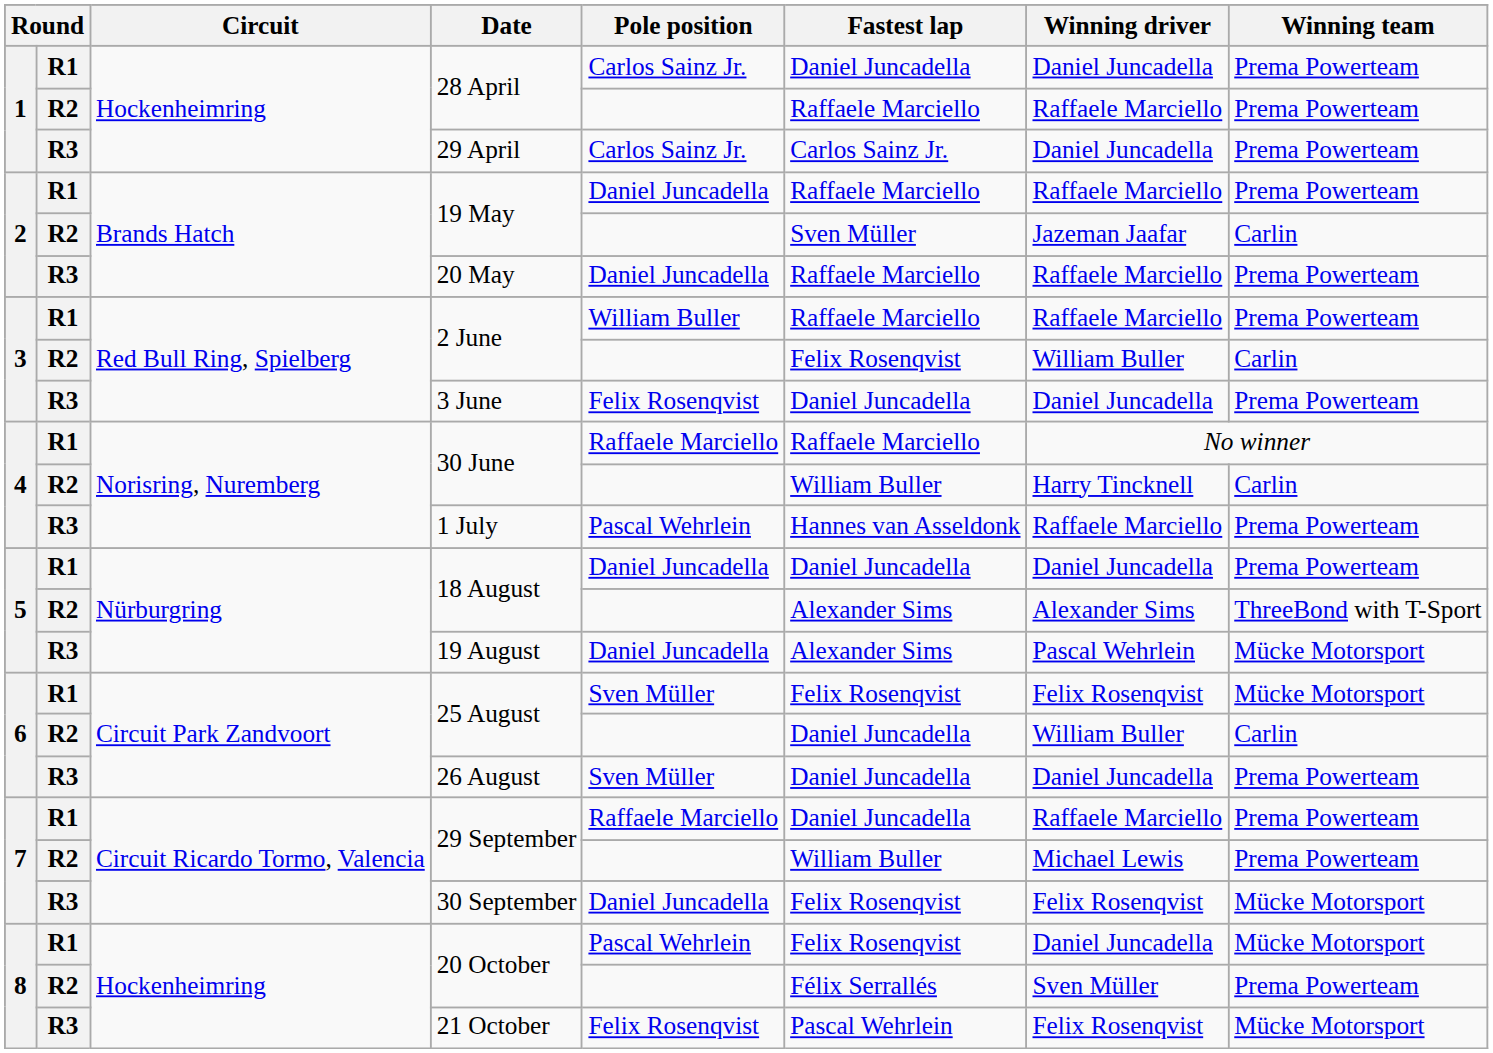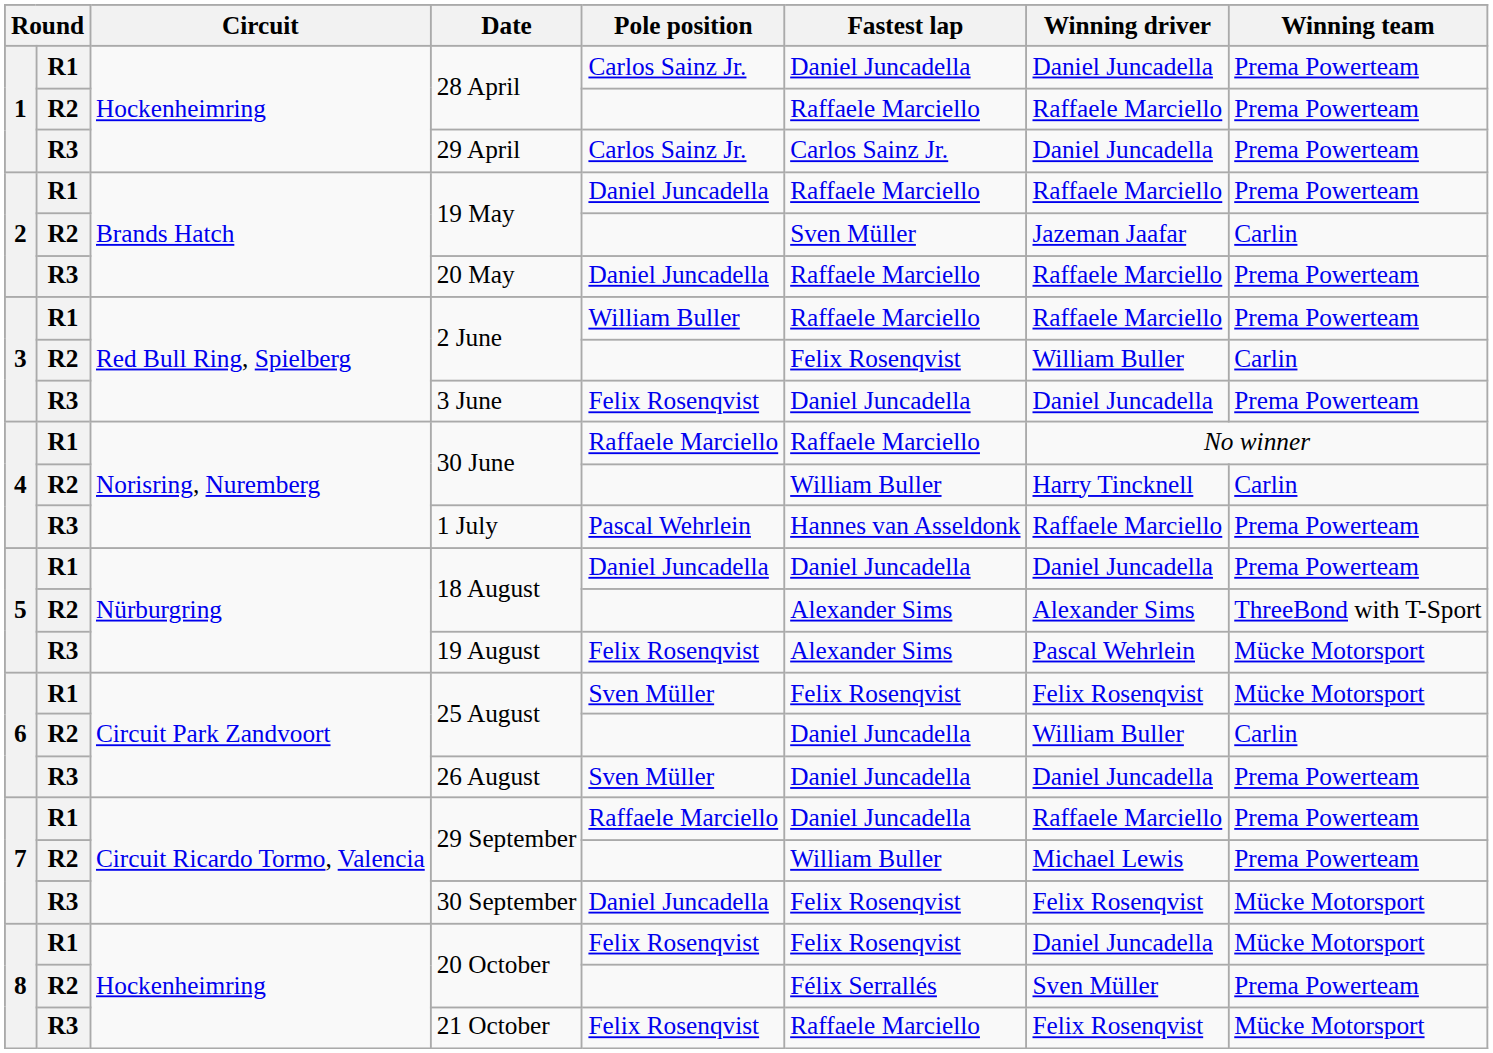 <table class="wikitable" style="font-size: 85%">
 <tr>
 <th colspan=2>Round</th>
 <th>Circuit</th>
 <th>Date</th>
 <th>Pole position</th>
 <th>Fastest lap</th>
 <th>Winning driver</th>
 <th>Winning team</th>
 </tr>
 <tr>
 <th rowspan=3>1</th>
 <th>R1</th>
 <td rowspan=3> <a href='#'>Hockenheimring</a></td>
 <td rowspan=2>28 April</td>
 <td> <a href='#'>Carlos Sainz Jr.</a></td>
 <td> <a href='#'>Daniel Juncadella</a></td>
 <td> <a href='#'>Daniel Juncadella</a></td>
 <td> <a href='#'>Prema Powerteam</a></td>
 </tr>
 <tr>
 <th>R2</th>
 <td></td>
 <td> <a href='#'>Raffaele Marciello</a></td>
 <td> <a href='#'>Raffaele Marciello</a></td>
 <td> <a href='#'>Prema Powerteam</a></td>
 </tr>
 <tr>
 <th>R3</th>
 <td>29 April</td>
 <td> <a href='#'>Carlos Sainz Jr.</a></td>
 <td> <a href='#'>Carlos Sainz Jr.</a></td>
 <td> <a href='#'>Daniel Juncadella</a></td>
 <td> <a href='#'>Prema Powerteam</a></td>
 </tr>
 <tr>
 <th rowspan=3>2</th>
 <th>R1</th>
 <td rowspan=3> <a href='#'>Brands Hatch</a></td>
 <td rowspan=2>19 May</td>
 <td> <a href='#'>Daniel Juncadella</a></td>
 <td> <a href='#'>Raffaele Marciello</a></td>
 <td> <a href='#'>Raffaele Marciello</a></td>
 <td> <a href='#'>Prema Powerteam</a></td>
 </tr>
 <tr>
 <th>R2</th>
 <td></td>
 <td> <a href='#'>Sven Müller</a></td>
 <td> <a href='#'>Jazeman Jaafar</a></td>
 <td> <a href='#'>Carlin</a></td>
 </tr>
 <tr>
 <th>R3</th>
 <td>20 May</td>
 <td> <a href='#'>Daniel Juncadella</a></td>
 <td> <a href='#'>Raffaele Marciello</a></td>
 <td> <a href='#'>Raffaele Marciello</a></td>
 <td> <a href='#'>Prema Powerteam</a></td>
 </tr>
 <tr>
 <th rowspan=3>3</th>
 <th>R1</th>
 <td rowspan=3> <a href='#'>Red Bull Ring</a>, <a href='#'>Spielberg</a></td>
 <td rowspan=2>2 June</td>
 <td> <a href='#'>William Buller</a></td>
 <td> <a href='#'>Raffaele Marciello</a></td>
 <td> <a href='#'>Raffaele Marciello</a></td>
 <td> <a href='#'>Prema Powerteam</a></td>
 </tr>
 <tr>
 <th>R2</th>
 <td></td>
 <td> <a href='#'>Felix Rosenqvist</a></td>
 <td> <a href='#'>William Buller</a></td>
 <td> <a href='#'>Carlin</a></td>
 </tr>
 <tr>
 <th>R3</th>
 <td>3 June</td>
 <td> <a href='#'>Felix Rosenqvist</a></td>
 <td> <a href='#'>Daniel Juncadella</a></td>
 <td> <a href='#'>Daniel Juncadella</a></td>
 <td> <a href='#'>Prema Powerteam</a></td>
 </tr>
 <tr>
 <th rowspan=3>4</th>
 <th>R1</th>
 <td rowspan=3> <a href='#'>Norisring</a>, <a href='#'>Nuremberg</a></td>
 <td rowspan=2>30 June</td>
 <td> <a href='#'>Raffaele Marciello</a></td>
 <td> <a href='#'>Raffaele Marciello</a></td>
 <td colspan=2 align=center><em>No winner</em></td>
 </tr>
 <tr>
 <th>R2</th>
 <td></td>
 <td> <a href='#'>William Buller</a></td>
 <td> <a href='#'>Harry Tincknell</a></td>
 <td> <a href='#'>Carlin</a></td>
 </tr>
 <tr>
 <th>R3</th>
 <td>1 July</td>
 <td> <a href='#'>Pascal Wehrlein</a></td>
 <td nowrap> <a href='#'>Hannes van Asseldonk</a></td>
 <td> <a href='#'>Raffaele Marciello</a></td>
 <td> <a href='#'>Prema Powerteam</a></td>
 </tr>
 <tr>
 <th rowspan=3>5</th>
 <th>R1</th>
 <td rowspan=3> <a href='#'>Nürburgring</a></td>
 <td rowspan=2>18 August</td>
 <td> <a href='#'>Daniel Juncadella</a></td>
 <td> <a href='#'>Daniel Juncadella</a></td>
 <td> <a href='#'>Daniel Juncadella</a></td>
 <td> <a href='#'>Prema Powerteam</a></td>
 </tr>
 <tr>
 <th>R2</th>
 <td></td>
 <td> <a href='#'>Alexander Sims</a></td>
 <td> <a href='#'>Alexander Sims</a></td>
 <td nowrap> <a href='#'>ThreeBond</a> with T-Sport</td>
 </tr>
 <tr>
 <th>R3</th>
 <td>19 August</td>
-<td> <a href='#'>Daniel Juncadella</a></td>
+<td> <a href='#'>Felix Rosenqvist</a></td>
 <td> <a href='#'>Alexander Sims</a></td>
 <td> <a href='#'>Pascal Wehrlein</a></td>
 <td> <a href='#'>Mücke Motorsport</a></td>
 </tr>
 <tr>
 <th rowspan=3>6</th>
 <th>R1</th>
 <td rowspan=3> <a href='#'>Circuit Park Zandvoort</a></td>
 <td rowspan=2>25 August</td>
 <td> <a href='#'>Sven Müller</a></td>
 <td> <a href='#'>Felix Rosenqvist</a></td>
 <td> <a href='#'>Felix Rosenqvist</a></td>
 <td> <a href='#'>Mücke Motorsport</a></td>
 </tr>
 <tr>
 <th>R2</th>
 <td></td>
 <td> <a href='#'>Daniel Juncadella</a></td>
 <td> <a href='#'>William Buller</a></td>
 <td> <a href='#'>Carlin</a></td>
 </tr>
 <tr>
 <th>R3</th>
 <td>26 August</td>
 <td> <a href='#'>Sven Müller</a></td>
 <td> <a href='#'>Daniel Juncadella</a></td>
 <td> <a href='#'>Daniel Juncadella</a></td>
 <td> <a href='#'>Prema Powerteam</a></td>
 </tr>
 <tr>
 <th rowspan=3>7</th>
 <th>R1</th>
 <td rowspan=3 nowrap> <a href='#'>Circuit Ricardo Tormo</a>, <a href='#'>Valencia</a></td>
 <td rowspan=2 nowrap>29 September</td>
 <td nowrap> <a href='#'>Raffaele Marciello</a></td>
 <td nowrap> <a href='#'>Daniel Juncadella</a></td>
 <td nowrap> <a href='#'>Raffaele Marciello</a></td>
 <td> <a href='#'>Prema Powerteam</a></td>
 </tr>
 <tr>
 <th>R2</th>
 <td></td>
 <td> <a href='#'>William Buller</a></td>
 <td> <a href='#'>Michael Lewis</a></td>
 <td> <a href='#'>Prema Powerteam</a></td>
 </tr>
 <tr>
 <th>R3</th>
 <td>30 September</td>
 <td> <a href='#'>Daniel Juncadella</a></td>
 <td> <a href='#'>Felix Rosenqvist</a></td>
 <td> <a href='#'>Felix Rosenqvist</a></td>
 <td> <a href='#'>Mücke Motorsport</a></td>
 </tr>
 <tr>
 <th rowspan=3>8</th>
 <th>R1</th>
 <td rowspan=3> <a href='#'>Hockenheimring</a></td>
 <td rowspan=2>20 October</td>
-<td> <a href='#'>Pascal Wehrlein</a></td>
+<td> <a href='#'>Felix Rosenqvist</a></td>
 <td> <a href='#'>Felix Rosenqvist</a></td>
 <td> <a href='#'>Daniel Juncadella</a></td>
 <td> <a href='#'>Mücke Motorsport</a></td>
 </tr>
 <tr>
 <th>R2</th>
 <td></td>
 <td> <a href='#'>Félix Serrallés</a></td>
 <td> <a href='#'>Sven Müller</a></td>
 <td> <a href='#'>Prema Powerteam</a></td>
 </tr>
 <tr>
 <th>R3</th>
 <td>21 October</td>
 <td> <a href='#'>Felix Rosenqvist</a></td>
-<td> <a href='#'>Pascal Wehrlein</a></td>
+<td> <a href='#'>Raffaele Marciello</a></td>
 <td> <a href='#'>Felix Rosenqvist</a></td>
 <td> <a href='#'>Mücke Motorsport</a></td>
 </tr>
 </table>
